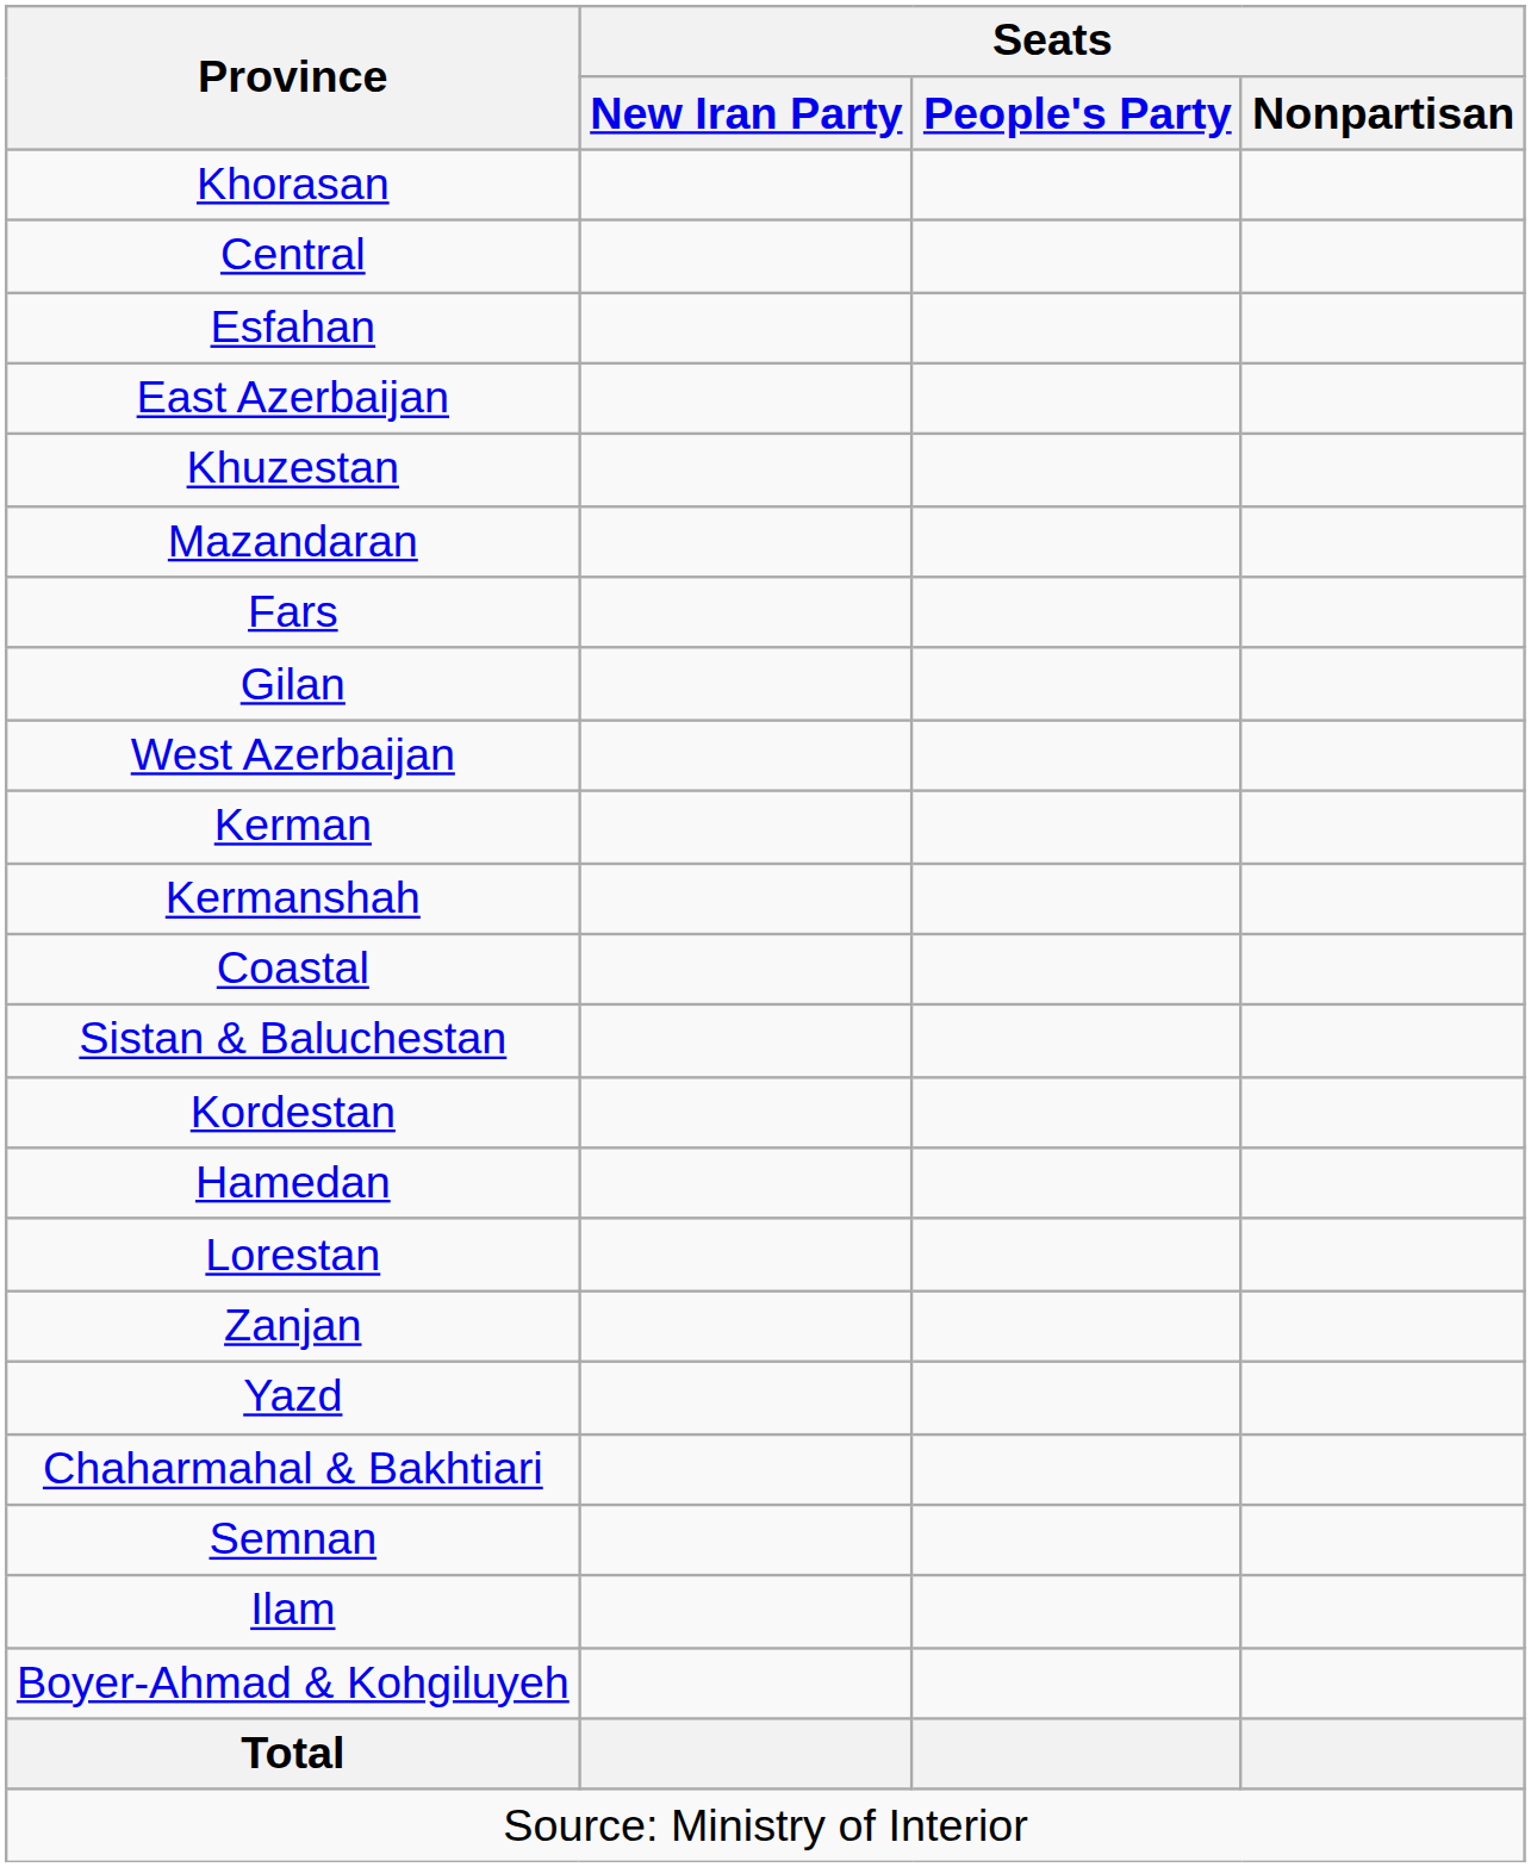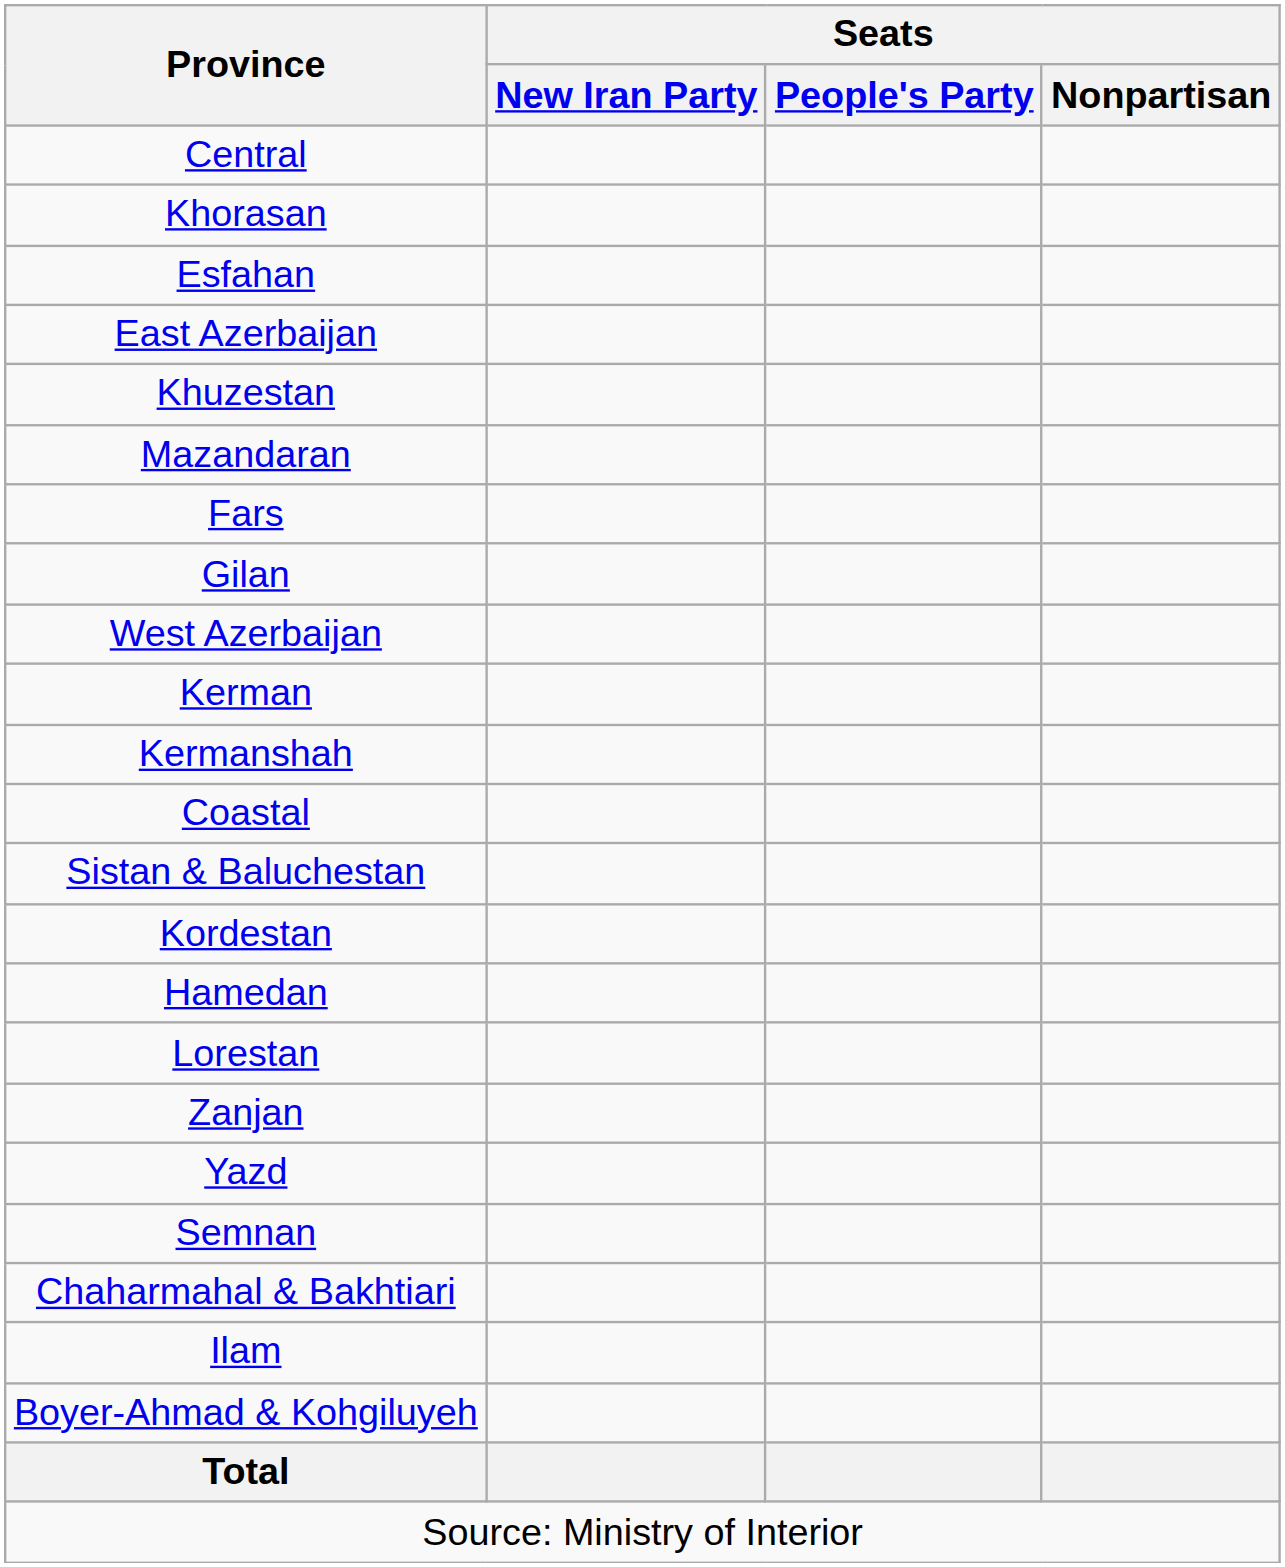 <table class="wikitable" style="font-size:100%;text-align:center;">
 <tr>
 <th rowspan="2">Province</th>
 <th colspan="3">Seats</th>
 </tr>
 <tr>
 <th><a href='#'>New Iran Party</a></th>
 <th><a href='#'>People's Party</a></th>
 <th>Nonpartisan</th>
 </tr>
 <tr>
-<td><a href='#'>Khorasan</a></td>
+<td><a href='#'>Central</a></td>
 <td></td>
 <td></td>
 <td></td>
 </tr>
 <tr>
-<td><a href='#'>Central</a></td>
+<td><a href='#'>Khorasan</a></td>
 <td></td>
 <td></td>
 <td></td>
 </tr>
 <tr>
 <td><a href='#'>Esfahan</a></td>
 <td></td>
 <td></td>
 <td></td>
 </tr>
 <tr>
 <td><a href='#'>East Azerbaijan</a></td>
 <td></td>
 <td></td>
 <td></td>
 </tr>
 <tr>
 <td><a href='#'>Khuzestan</a></td>
 <td></td>
 <td></td>
 <td></td>
 </tr>
 <tr>
 <td><a href='#'>Mazandaran</a></td>
 <td></td>
 <td></td>
 <td></td>
 </tr>
 <tr>
 <td><a href='#'>Fars</a></td>
 <td></td>
 <td></td>
 <td></td>
 </tr>
 <tr>
 <td><a href='#'>Gilan</a></td>
 <td></td>
 <td></td>
 <td></td>
 </tr>
 <tr>
 <td><a href='#'>West Azerbaijan</a></td>
 <td></td>
 <td></td>
 <td></td>
 </tr>
 <tr>
 <td><a href='#'>Kerman</a></td>
 <td></td>
 <td></td>
 <td></td>
 </tr>
 <tr>
 <td><a href='#'>Kermanshah</a></td>
 <td></td>
 <td></td>
 <td></td>
 </tr>
 <tr>
 <td><a href='#'>Coastal</a></td>
 <td></td>
 <td></td>
 <td></td>
 </tr>
 <tr>
 <td><a href='#'>Sistan & Baluchestan</a></td>
 <td></td>
 <td></td>
 <td></td>
 </tr>
 <tr>
 <td><a href='#'>Kordestan</a></td>
 <td></td>
 <td></td>
 <td></td>
 </tr>
 <tr>
 <td><a href='#'>Hamedan</a></td>
 <td></td>
 <td></td>
 <td></td>
 </tr>
 <tr>
 <td><a href='#'>Lorestan</a></td>
 <td></td>
 <td></td>
 <td></td>
 </tr>
 <tr>
 <td><a href='#'>Zanjan</a></td>
 <td></td>
 <td></td>
 <td></td>
 </tr>
 <tr>
 <td><a href='#'>Yazd</a></td>
 <td></td>
 <td></td>
 <td></td>
 </tr>
 <tr>
-<td><a href='#'>Chaharmahal & Bakhtiari</a></td>
+<td><a href='#'>Semnan</a></td>
 <td></td>
 <td></td>
 <td></td>
 </tr>
 <tr>
-<td><a href='#'>Semnan</a></td>
+<td><a href='#'>Chaharmahal & Bakhtiari</a></td>
 <td></td>
 <td></td>
 <td></td>
 </tr>
 <tr>
 <td><a href='#'>Ilam</a></td>
 <td></td>
 <td></td>
 <td></td>
 </tr>
 <tr>
 <td><a href='#'>Boyer-Ahmad & Kohgiluyeh</a></td>
 <td></td>
 <td></td>
 <td></td>
 </tr>
 <tr>
 <th>Total</th>
 <th></th>
 <th></th>
 <th></th>
 </tr>
 <tr>
 <td colspan=4>Source: Ministry of Interior</td>
 </tr>
 </table>
